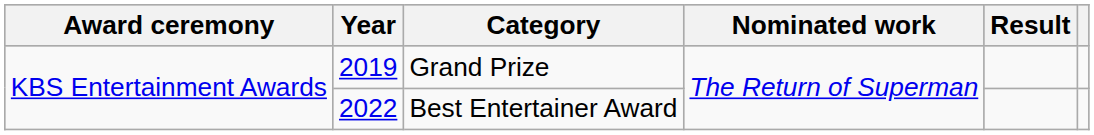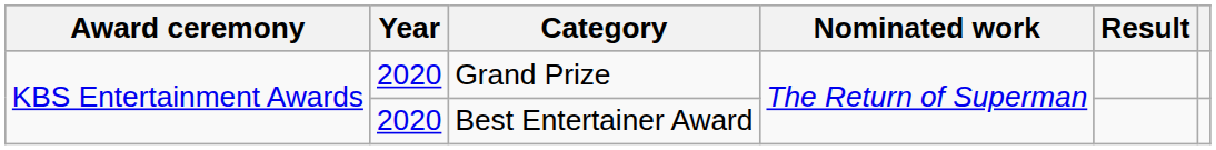 <table class="wikitable sortable">
 <tr>
 <th scope="col">Award ceremony</th>
 <th scope="col">Year</th>
 <th scope="col">Category</th>
 <th scope="col">Nominated work</th>
 <th scope="col">Result</th>
 <th scope="col" class="unsortable"></th>
 </tr>
 <tr>
 <td rowspan="2"><a href='#'>KBS Entertainment Awards</a></td>
-<td align="center"><a href='#'>2019</a></td>
+<td align="center"><a href='#'>2020</a></td>
 <td>Grand Prize</td>
 <td rowspan="2"><em><a href='#'>The Return of Superman</a></em></td>
 <td></td>
 <td></td>
 </tr>
 <tr>
-<td align="center"><a href='#'>2022</a></td>
+<td align="center"><a href='#'>2020</a></td>
 <td>Best Entertainer Award</td>
 <td></td>
 <td></td>
 </tr>
 </table>
